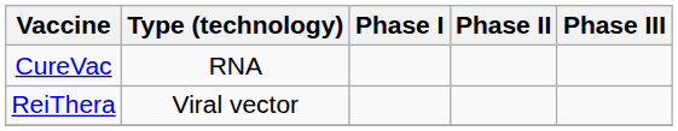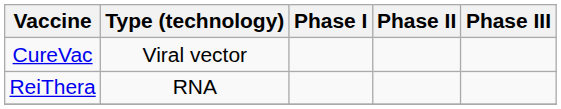 <table class="wikitable"  style="text-align:center";>
 <tr>
 <th>Vaccine</th>
 <th>Type (technology)</th>
 <th>Phase I</th>
 <th>Phase II</th>
 <th>Phase III</th>
 </tr>
 <tr>
 <td><a href='#'>CureVac</a></td>
-<td>RNA</td>
+<td>Viral vector</td>
 <td></td>
 <td></td>
 <td></td>
 </tr>
 <tr>
 <td><a href='#'>ReiThera</a></td>
-<td>Viral vector</td>
+<td>RNA</td>
 <td></td>
 <td></td>
 <td></td>
 </tr>
 <tr>
 </tr>
 </table>
